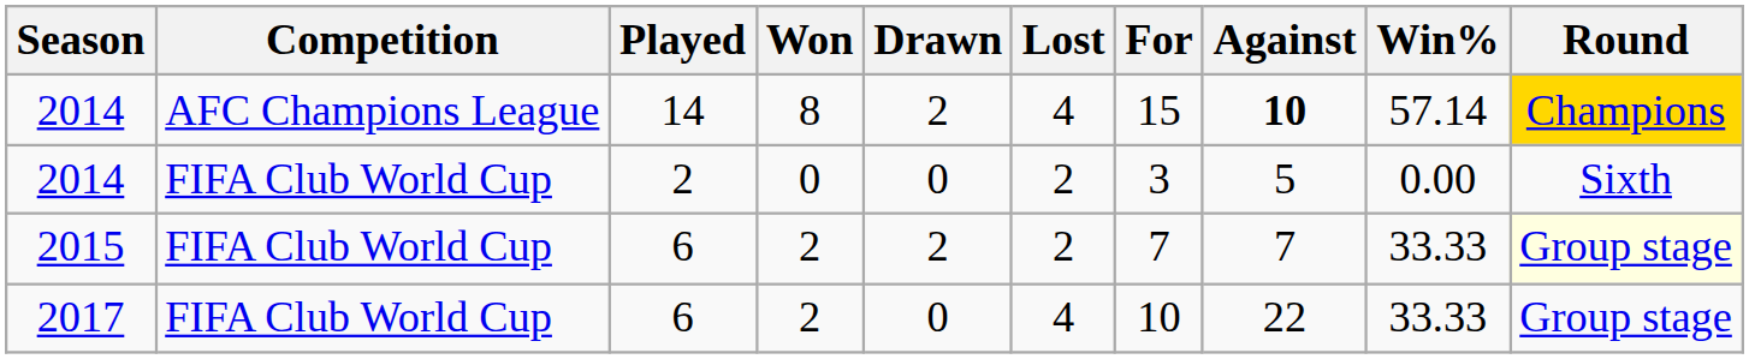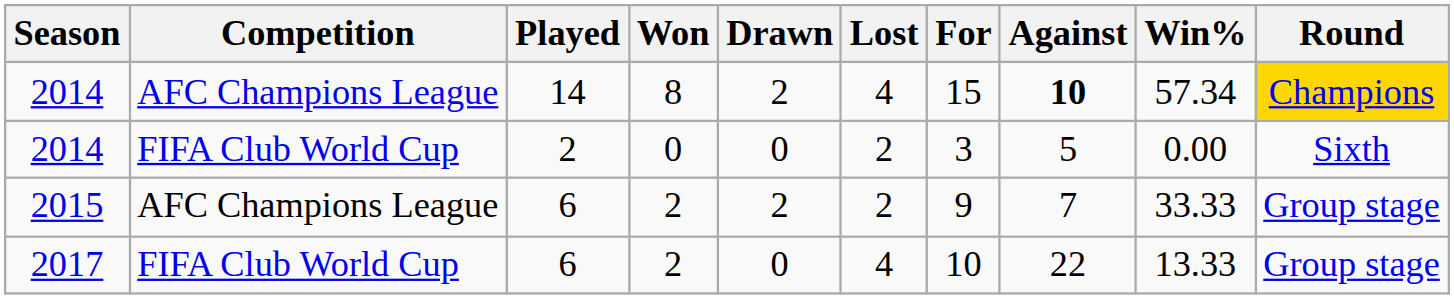 <table class="wikitable sortable" style="text-align:center;">
 <tr>
 <th>Season</th>
 <th>Competition</th>
 <th>Played</th>
 <th>Won</th>
 <th>Drawn</th>
 <th>Lost</th>
 <th>For</th>
 <th>Against</th>
 <th>Win%</th>
 <th>Round</th>
 </tr>
 <tr>
 <td><a href='#'>2014</a></td>
 <td align="left"><a href='#'>AFC Champions League</a></td>
 <td>14</td>
 <td>8</td>
 <td>2</td>
 <td>4</td>
 <td>15</td>
 <td><strong>10</strong></td>
-<td>57.14</td>
+<td>57.34</td>
 <td bgcolor="gold"><a href='#'>Champions</a></td>
 </tr>
 <tr>
 <td><a href='#'>2014</a></td>
 <td align="left"><a href='#'>FIFA Club World Cup</a></td>
 <td>2</td>
 <td>0</td>
 <td>0</td>
 <td>2</td>
 <td>3</td>
 <td>5</td>
 <td>0.00</td>
 <td><a href='#'>Sixth</a></td>
 </tr>
 <tr>
 <td><a href='#'>2015</a></td>
-<td align="left"><a href='#'>FIFA Club World Cup</a></td>
+<td align="left">AFC Champions League</td>
 <td>6</td>
 <td>2</td>
 <td>2</td>
 <td>2</td>
-<td>7</td>
+<td>9</td>
 <td>7</td>
 <td>33.33</td>
-<td style="background: lightyellow;"><a href='#'>Group stage</a></td>
+<td><a href='#'>Group stage</a></td>
 </tr>
 <tr>
 <td><a href='#'>2017</a></td>
 <td align="left"><a href='#'>FIFA Club World Cup</a></td>
 <td>6</td>
 <td>2</td>
 <td>0</td>
 <td>4</td>
 <td>10</td>
 <td>22</td>
-<td>33.33</td>
+<td>13.33</td>
 <td><a href='#'>Group stage</a></td>
 </tr>
 </table>
